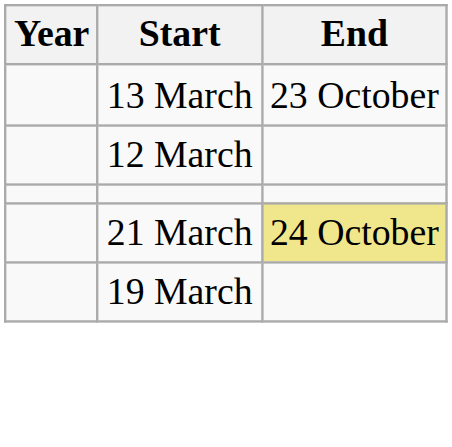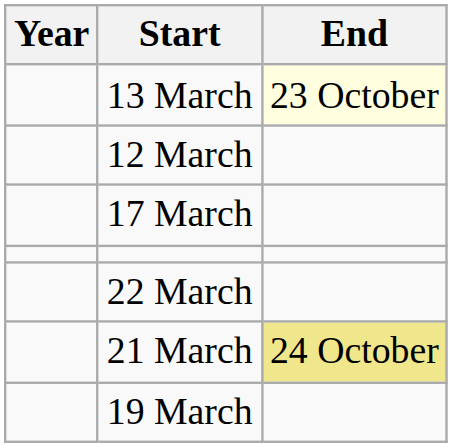 <table class="wikitable">
 <tr>
 <th>Year</th>
 <th>Start</th>
 <th>End</th>
 </tr>
 <tr>
 <td></td>
 <td>13 March</td>
-<td>23 October</td>
+<td style="background: lightyellow;">23 October</td>
 </tr>
 <tr>
 <td></td>
 <td>12 March</td>
 <td></td>
 </tr>
 <tr>
+<td></td>
+<td>17 March</td>
+<td></td>
+</tr>
+<tr>
 <td><strong></strong></td>
 <td><strong></strong></td>
 <td><strong></strong></td>
+</tr>
+<tr>
+<td></td>
+<td>22 March</td>
+<td></td>
 </tr>
 <tr>
 <td></td>
 <td>21 March</td>
 <td style="background: khaki;">24 October</td>
 </tr>
 <tr>
 <td></td>
 <td>19 March</td>
 <td></td>
 </tr>
 </table>
